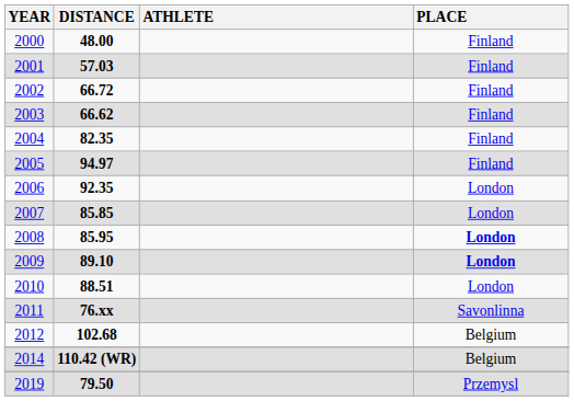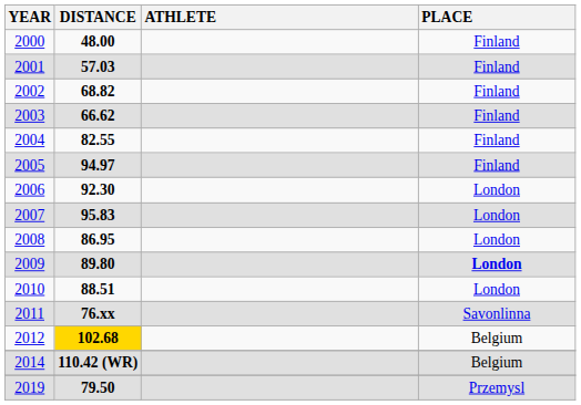 <table class="wikitable sortable" style="font-size:95%;">
 <tr>
 <th>YEAR</th>
 <th>DISTANCE</th>
 <th style="text-align:left; width:18em;">ATHLETE</th>
 <th style="text-align:left; width:10em;">PLACE</th>
 </tr>
 <tr>
 <td style="text-align:center;"><a href='#'>2000</a></td>
 <td style="text-align:center;"><strong>48.00</strong></td>
 <td></td>
 <td style="text-align:center;"><a href='#'>Finland</a></td>
 </tr>
 <tr style="background:#e0e0e0;">
 <td style="text-align:center;"><a href='#'>2001</a></td>
 <td style="text-align:center;"><strong>57.03</strong></td>
 <td></td>
 <td style="text-align:center;"><a href='#'>Finland</a></td>
 </tr>
 <tr>
 <td style="text-align:center;"><a href='#'>2002</a></td>
-<td style="text-align:center;"><strong>66.72</strong></td>
+<td style="text-align:center;"><strong>68.82</strong></td>
 <td></td>
 <td style="text-align:center;"><a href='#'>Finland</a></td>
 </tr>
 <tr style="background:#e0e0e0;">
 <td style="text-align:center;"><a href='#'>2003</a></td>
 <td style="text-align:center;"><strong>66.62</strong></td>
 <td></td>
 <td style="text-align:center;"><a href='#'>Finland</a></td>
 </tr>
 <tr>
 <td style="text-align:center;"><a href='#'>2004</a></td>
-<td style="text-align:center;"><strong>82.35</strong></td>
+<td style="text-align:center;"><strong>82.55</strong></td>
 <td></td>
 <td style="text-align:center;"><a href='#'>Finland</a></td>
 </tr>
 <tr style="background:#e0e0e0;">
 <td style="text-align:center;"><a href='#'>2005</a></td>
 <td style="text-align:center;"><strong>94.97</strong></td>
 <td></td>
 <td style="text-align:center;"><a href='#'>Finland</a></td>
 </tr>
 <tr>
 <td style="text-align:center;"><a href='#'>2006</a></td>
-<td style="text-align:center;"><strong>92.35</strong></td>
+<td style="text-align:center;"><strong>92.30</strong></td>
 <td></td>
 <td style="text-align:center;"><a href='#'>London</a></td>
 </tr>
 <tr style="background:#e0e0e0;">
 <td style="text-align:center;"><a href='#'>2007</a></td>
-<td style="text-align:center;"><strong>85.85</strong></td>
+<td style="text-align:center;"><strong>95.83</strong></td>
 <td></td>
 <td style="text-align:center;"><a href='#'>London</a></td>
 </tr>
 <tr>
 <td style="text-align:center;"><a href='#'>2008</a></td>
-<td style="text-align:center;"><strong>85.95</strong></td>
+<td style="text-align:center;"><strong>86.95</strong></td>
 <td></td>
-<td style="text-align:center;"><strong><a href='#'>London</a></strong></td>
+<td style="text-align:center;"><a href='#'>London</a></td>
 </tr>
 <tr style="background:#e0e0e0;">
 <td style="text-align:center;"><a href='#'>2009</a></td>
-<td style="text-align:center;"><strong>89.10</strong></td>
+<td style="text-align:center;"><strong>89.80</strong></td>
 <td></td>
 <td style="text-align:center;"><strong><a href='#'>London</a></strong></td>
 </tr>
 <tr>
 <td style="text-align:center;"><a href='#'>2010</a></td>
 <td style="text-align:center;"><strong>88.51</strong></td>
 <td></td>
 <td style="text-align:center;"><a href='#'>London</a></td>
 </tr>
 <tr style="background:#e0e0e0;">
 <td style="text-align:center;"><a href='#'>2011</a></td>
 <td style="text-align:center;"><strong>76.xx</strong></td>
 <td></td>
 <td style="text-align:center;"><a href='#'>Savonlinna</a></td>
 </tr>
 <tr>
 <td style="text-align:center;"><a href='#'>2012</a></td>
-<td style="text-align:center;"><strong>102.68</strong></td>
+<td style="background: gold; text-align:center;"><strong>102.68</strong></td>
 <td></td>
 <td style="text-align:center;">Belgium</td>
 </tr>
 <tr>
 </tr>
 <tr style="background:#e0e0e0;">
 <td style="text-align:center;"><a href='#'>2014</a></td>
 <td style="text-align:center;"><strong>110.42 (WR)</strong></td>
 <td></td>
 <td style="text-align:center;">Belgium</td>
 </tr>
 <tr>
 </tr>
 <tr style="background:#e0e0e0;">
 <td style="text-align:center;"><a href='#'>2019</a></td>
 <td style="text-align:center;"><strong>79.50</strong></td>
 <td></td>
 <td style="text-align:center;"><a href='#'>Przemysl</a></td>
 </tr>
 </table>
